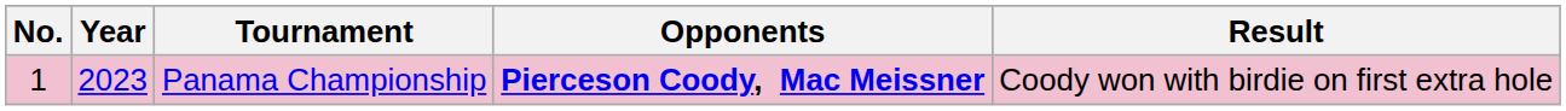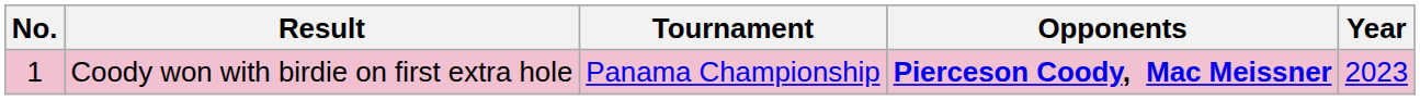 <table class="wikitable" style="font-size:95%;">
 <tr>
 <th>No.</th>
-<th>Year</th>
+<th>Result</th>
 <th>Tournament</th>
 <th>Opponents</th>
-<th>Result</th>
+<th>Year</th>
 </tr>
 <tr style="background:#F2C1D1;">
 <td align=center>1</td>
-<td><a href='#'>2023</a></td>
+<td>Coody won with birdie on first extra hole</td>
 <td><a href='#'>Panama Championship</a></td>
 <td><strong> <a href='#'>Pierceson Coody</a>,  <a href='#'>Mac Meissner</a></strong></td>
-<td>Coody won with birdie on first extra hole</td>
+<td><a href='#'>2023</a></td>
 </tr>
 </table>
